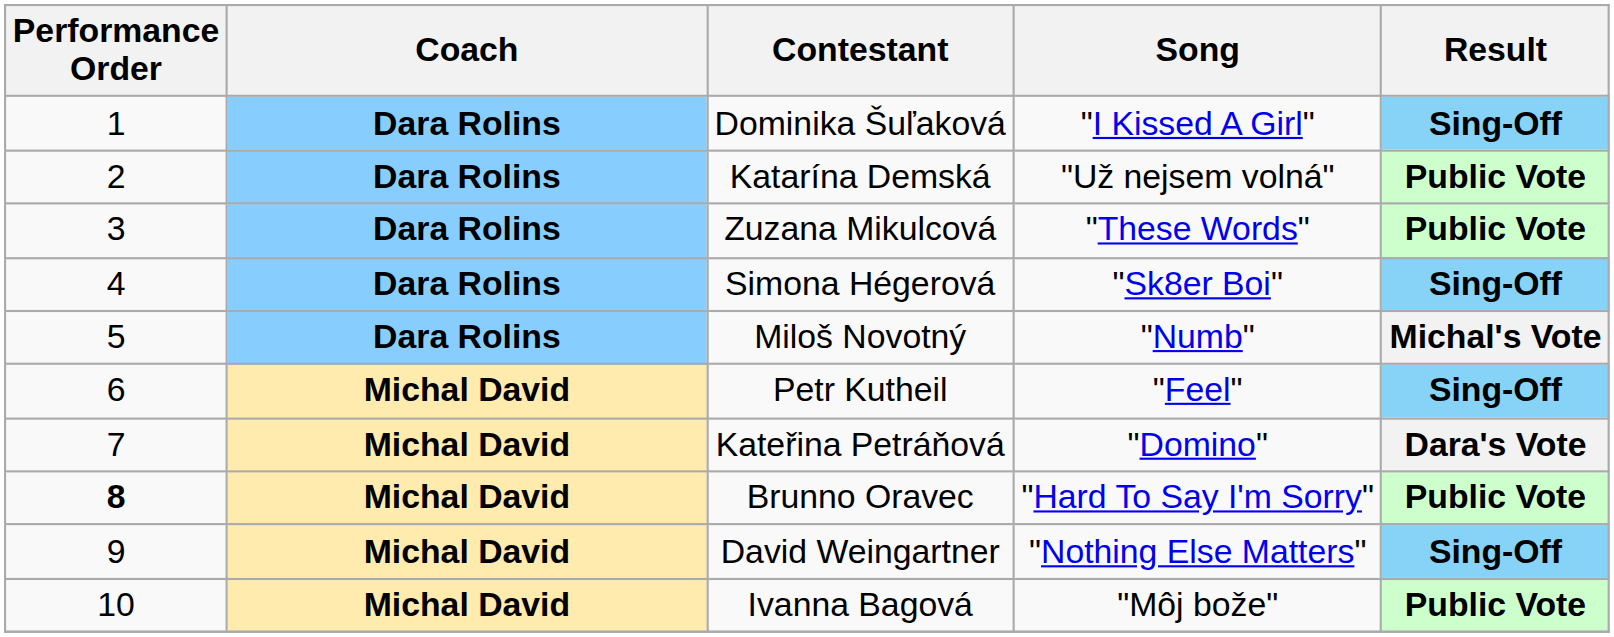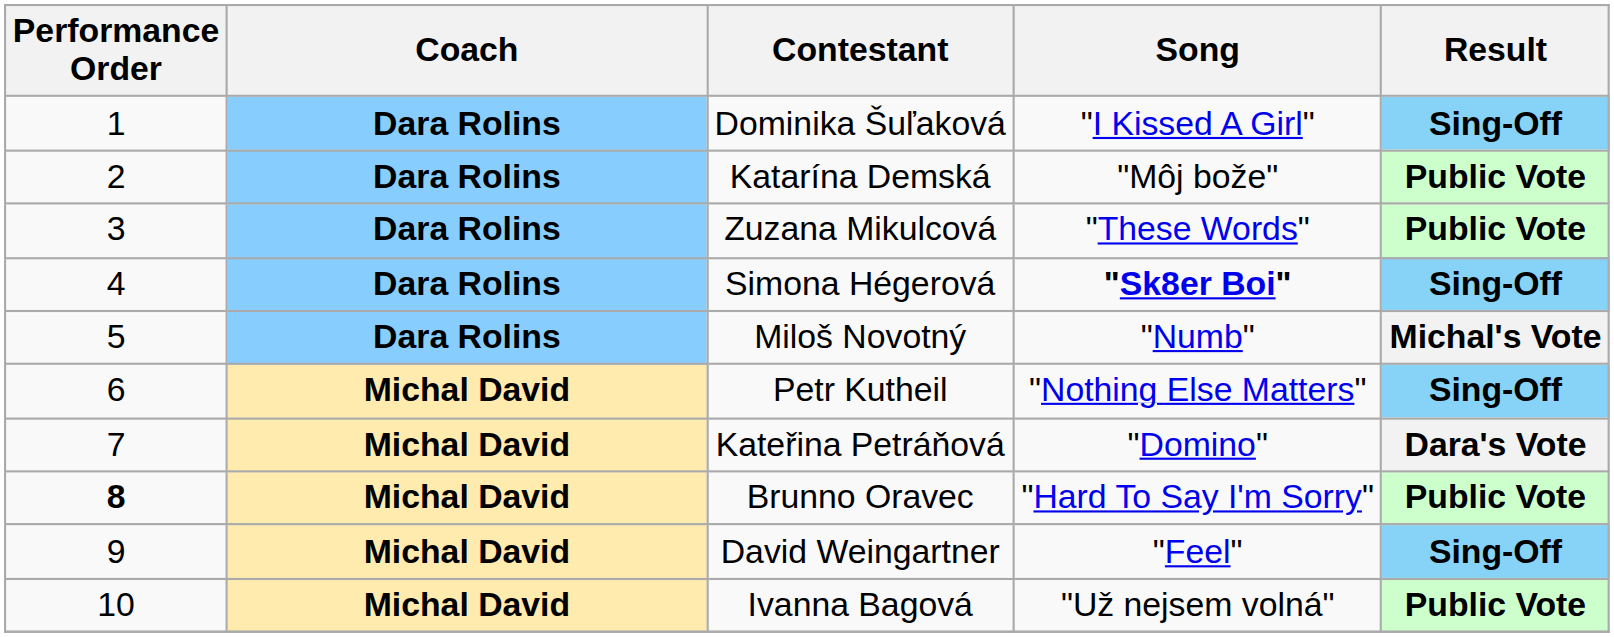 <table class="wikitable sortable" style="text-align: center; width: auto;">
 <tr>
 <th>Performance <br>Order</th>
 <th>Coach</th>
 <th>Contestant</th>
 <th>Song</th>
 <th>Result</th>
 </tr>
 <tr>
 <td>1</td>
 <th style="background-color:#87CEFF" width="220px">Dara Rolins</th>
 <td>Dominika Šuľaková</td>
 <td>"<a href='#'>I Kissed A Girl</a>"</td>
 <td style="background:#87D3F8;"><strong>Sing-Off</strong></td>
 </tr>
 <tr>
 <td>2</td>
 <th style="background-color:#87CEFF" width="220px">Dara Rolins</th>
 <td>Katarína Demská</td>
-<td>"Už nejsem volná"</td>
+<td>"Môj bože"</td>
 <td style="background:#cfc"><strong>Public Vote</strong></td>
 </tr>
 <tr>
 <td>3</td>
 <th style="background-color:#87CEFF" width="220px">Dara Rolins</th>
 <td>Zuzana Mikulcová</td>
 <td>"<a href='#'>These Words</a>"</td>
 <td style="background:#cfc"><strong>Public Vote</strong></td>
 </tr>
 <tr>
 <td>4</td>
 <th style="background-color:#87CEFF" width="220px">Dara Rolins</th>
 <td>Simona Hégerová</td>
-<td>"<a href='#'>Sk8er Boi</a>"</td>
+<td><strong>"<a href='#'>Sk8er Boi</a>"</strong></td>
 <th style="background:#87D3F8;">Sing-Off</th>
 </tr>
 <tr>
 <td>5</td>
 <th style="background-color:#87CEFF" width="220px">Dara Rolins</th>
 <td>Miloš Novotný</td>
 <td>"<a href='#'>Numb</a>"</td>
 <th>Michal's Vote</th>
 </tr>
 <tr>
 <td>6</td>
 <th style="background-color:#FFEBAD" width="220px">Michal David</th>
 <td>Petr Kutheil</td>
-<td>"<a href='#'>Feel</a>"</td>
+<td>"<a href='#'>Nothing Else Matters</a>"</td>
 <th style="background:#87D3F8;">Sing-Off</th>
 </tr>
 <tr>
 <td>7</td>
 <th style="background-color:#FFEBAD" width="220px">Michal David</th>
 <td>Kateřina Petráňová</td>
 <td>"<a href='#'>Domino</a>"</td>
 <th>Dara's Vote</th>
 </tr>
 <tr>
 <td><strong>8</strong></td>
 <th style="background-color:#FFEBAD" width="220px">Michal David</th>
 <td>Brunno Oravec</td>
 <td>"<a href='#'>Hard To Say I'm Sorry</a>"</td>
 <td style="background:#cfc"><strong>Public Vote</strong></td>
 </tr>
 <tr>
 <td>9</td>
 <th style="background-color:#FFEBAD" width="220px">Michal David</th>
 <td>David Weingartner</td>
-<td>"<a href='#'>Nothing Else Matters</a>"</td>
+<td>"<a href='#'>Feel</a>"</td>
 <th style="background:#87D3F8;">Sing-Off</th>
 </tr>
 <tr>
 <td>10</td>
 <th style="background-color:#FFEBAD" width="220px">Michal David</th>
 <td>Ivanna Bagová</td>
-<td>"Môj bože"</td>
+<td>"Už nejsem volná"</td>
 <th style="background:#cfc">Public Vote</th>
 </tr>
 <tr>
 </tr>
 </table>
